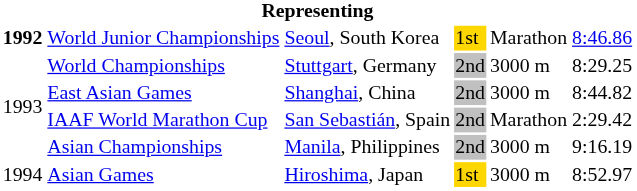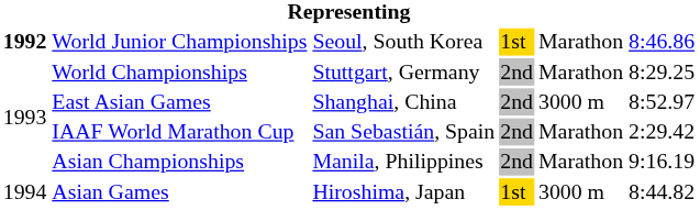 <table>
 <tr>
 <th colspan="6">Representing </th>
 </tr>
 <tr>
 <td><strong>1992</strong></td>
 <td><a href='#'>World Junior Championships</a></td>
 <td><a href='#'>Seoul</a>, South Korea</td>
 <td bgcolor="gold">1st</td>
 <td>Marathon</td>
 <td><a href='#'>8:46.86</a></td>
 </tr>
 <tr>
 <td rowspan=4>1993</td>
 <td><a href='#'>World Championships</a></td>
 <td><a href='#'>Stuttgart</a>, Germany</td>
 <td bgcolor="silver">2nd</td>
-<td>3000 m</td>
+<td>Marathon</td>
 <td>8:29.25</td>
 </tr>
 <tr>
 <td><a href='#'>East Asian Games</a></td>
 <td><a href='#'>Shanghai</a>, China</td>
 <td bgcolor="silver">2nd</td>
 <td>3000 m</td>
-<td>8:44.82</td>
+<td>8:52.97</td>
 </tr>
 <tr>
 <td><a href='#'>IAAF World Marathon Cup</a></td>
 <td><a href='#'>San Sebastián</a>, Spain</td>
 <td bgcolor="silver">2nd</td>
 <td>Marathon</td>
 <td>2:29.42</td>
 </tr>
 <tr>
 <td><a href='#'>Asian Championships</a></td>
 <td><a href='#'>Manila</a>, Philippines</td>
 <td bgcolor="silver">2nd</td>
-<td>3000 m</td>
+<td>Marathon</td>
 <td>9:16.19</td>
 </tr>
 <tr>
 <td>1994</td>
 <td><a href='#'>Asian Games</a></td>
 <td><a href='#'>Hiroshima</a>, Japan</td>
 <td bgcolor="gold">1st</td>
 <td>3000 m</td>
-<td>8:52.97</td>
+<td>8:44.82</td>
 </tr>
 </table>
